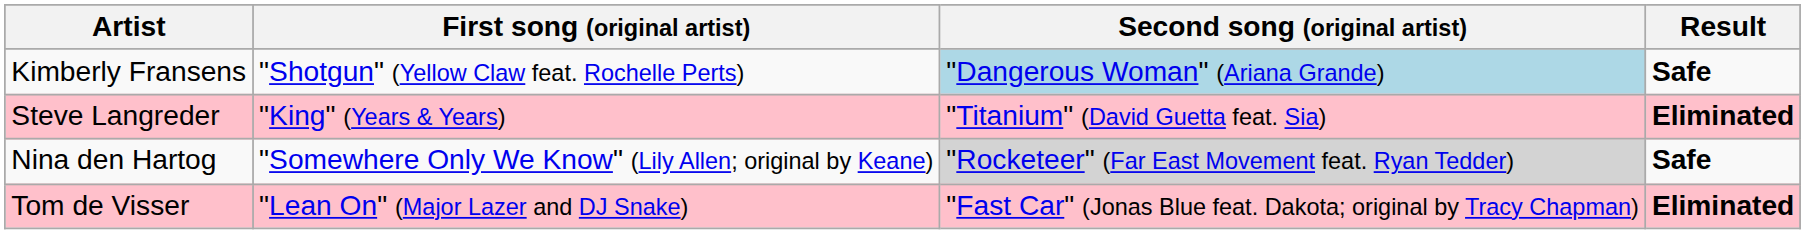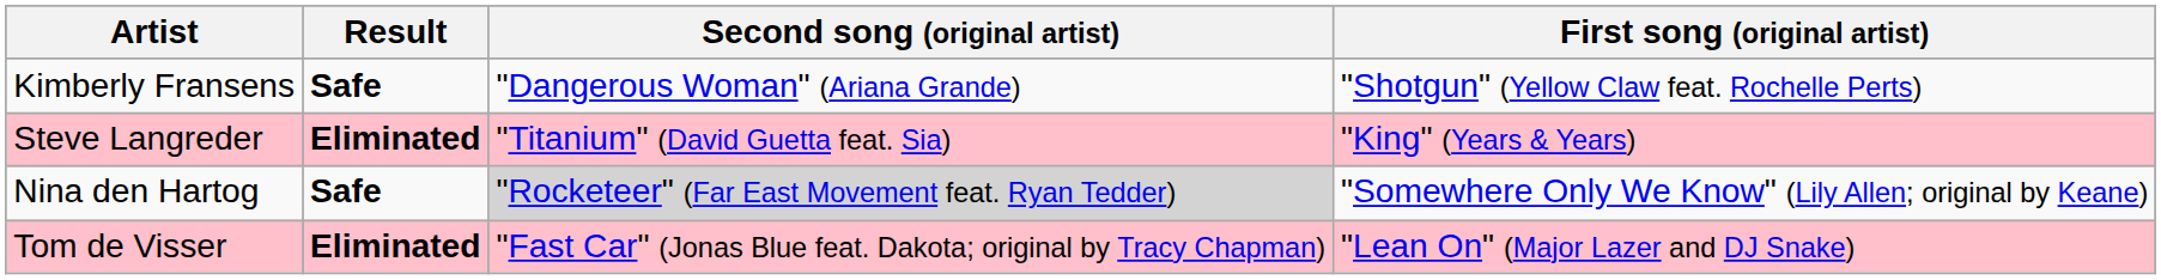 <table class=wikitable>
 <tr>
 <th>Artist</th>
+<th>Result</th>
+<th>Second song <small>(original artist)</small></th>
 <th>First song <small>(original artist)</small></th>
-<th>Second song <small>(original artist)</small></th>
-<th>Result</th>
 </tr>
 <tr>
 <td>Kimberly Fransens</td>
+<td><strong>Safe</strong></td>
+<td>"<a href='#'>Dangerous Woman</a>" <small>(<a href='#'>Ariana Grande</a>)</small></td>
 <td>"<a href='#'>Shotgun</a>" <small>(<a href='#'>Yellow Claw</a> feat. <a href='#'>Rochelle Perts</a>)</small></td>
-<td style="background: lightblue;">"<a href='#'>Dangerous Woman</a>" <small>(<a href='#'>Ariana Grande</a>)</small></td>
-<td><strong>Safe</strong></td>
 </tr>
 <tr style="background:pink;">
 <td>Steve Langreder</td>
+<td><strong>Eliminated</strong></td>
+<td>"<a href='#'>Titanium</a>" <small>(<a href='#'>David Guetta</a> feat. <a href='#'>Sia</a>)</small></td>
 <td>"<a href='#'>King</a>" <small>(<a href='#'>Years & Years</a>)</small></td>
-<td>"<a href='#'>Titanium</a>" <small>(<a href='#'>David Guetta</a> feat. <a href='#'>Sia</a>)</small></td>
-<td><strong>Eliminated</strong></td>
 </tr>
 <tr>
 <td>Nina den Hartog</td>
+<td><strong>Safe</strong></td>
+<td style="background: lightgrey;">"<a href='#'>Rocketeer</a>" <small>(<a href='#'>Far East Movement</a> feat. <a href='#'>Ryan Tedder</a>)</small></td>
 <td>"<a href='#'>Somewhere Only We Know</a>" <small>(<a href='#'>Lily Allen</a>; original by <a href='#'>Keane</a>)</small></td>
-<td style="background: lightgrey;">"<a href='#'>Rocketeer</a>" <small>(<a href='#'>Far East Movement</a> feat. <a href='#'>Ryan Tedder</a>)</small></td>
-<td><strong>Safe</strong></td>
 </tr>
 <tr style="background:pink;">
 <td>Tom de Visser</td>
+<td><strong>Eliminated</strong></td>
+<td>"<a href='#'>Fast Car</a>" <small>(Jonas Blue feat. Dakota; original by <a href='#'>Tracy Chapman</a>)</small></td>
 <td>"<a href='#'>Lean On</a>" <small>(<a href='#'>Major Lazer</a> and <a href='#'>DJ Snake</a>)</small></td>
-<td>"<a href='#'>Fast Car</a>" <small>(Jonas Blue feat. Dakota; original by <a href='#'>Tracy Chapman</a>)</small></td>
-<td><strong>Eliminated</strong></td>
 </tr>
 </table>
